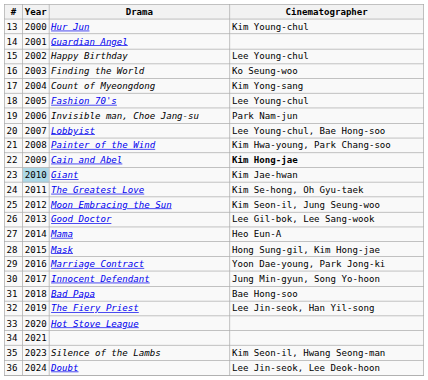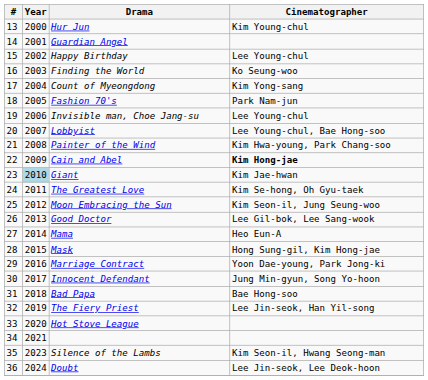 <table class="wikitable" style="width:600px">
 <tr>
 <th width=20>#</th>
 <th width=30>Year</th>
 <th>Drama</th>
 <th>Cinematographer</th>
 </tr>
 <tr>
 <td>13</td>
 <td>2000</td>
 <td><em><a href='#'>Hur Jun</a></em></td>
 <td>Kim Young-chul</td>
 </tr>
 <tr>
 <td>14</td>
 <td>2001</td>
 <td><em><a href='#'>Guardian Angel</a></em></td>
 <td></td>
 </tr>
 <tr>
 <td>15</td>
 <td>2002</td>
 <td><em>Happy Birthday</em></td>
 <td>Lee Young-chul</td>
 </tr>
 <tr>
 <td>16</td>
 <td>2003</td>
 <td><em>Finding the World</em></td>
 <td>Ko Seung-woo</td>
 </tr>
 <tr>
 <td>17</td>
 <td>2004</td>
 <td><em>Count of Myeongdong</em></td>
 <td>Kim Yong-sang</td>
 </tr>
 <tr>
 <td>18</td>
 <td>2005</td>
 <td><em><a href='#'>Fashion 70's</a></em></td>
-<td>Lee Young-chul</td>
+<td>Park Nam-jun</td>
 </tr>
 <tr>
 <td>19</td>
 <td>2006</td>
 <td><em>Invisible man, Choe Jang-su</em></td>
-<td>Park Nam-jun</td>
+<td>Lee Young-chul</td>
 </tr>
 <tr>
 <td>20</td>
 <td>2007</td>
 <td><em><a href='#'>Lobbyist</a></em></td>
 <td>Lee Young-chul, Bae Hong-soo</td>
 </tr>
 <tr>
 <td>21</td>
 <td>2008</td>
 <td><em><a href='#'>Painter of the Wind</a></em></td>
 <td>Kim Hwa-young, Park Chang-soo</td>
 </tr>
 <tr>
 <td>22</td>
 <td>2009</td>
 <td><em><a href='#'>Cain and Abel</a></em></td>
 <td><strong>Kim Hong-jae</strong></td>
 </tr>
 <tr>
 <td>23</td>
 <td style="background: lightblue;">2010</td>
 <td><em><a href='#'>Giant</a></em></td>
 <td>Kim Jae-hwan</td>
 </tr>
 <tr>
 <td>24</td>
 <td>2011</td>
 <td><em><a href='#'>The Greatest Love</a></em></td>
 <td>Kim Se-hong, Oh Gyu-taek</td>
 </tr>
 <tr>
 <td>25</td>
 <td>2012</td>
 <td><em><a href='#'>Moon Embracing the Sun</a></em></td>
 <td>Kim Seon-il, Jung Seung-woo</td>
 </tr>
 <tr>
 <td>26</td>
 <td>2013</td>
 <td><em><a href='#'>Good Doctor</a></em></td>
 <td>Lee Gil-bok, Lee Sang-wook</td>
 </tr>
 <tr>
 <td>27</td>
 <td>2014</td>
 <td><em><a href='#'>Mama</a></em></td>
 <td>Heo Eun-A</td>
 </tr>
 <tr>
 <td>28</td>
 <td>2015</td>
 <td><em><a href='#'>Mask</a></em></td>
 <td>Hong Sung-gil, Kim Hong-jae</td>
 </tr>
 <tr>
 <td>29</td>
 <td>2016</td>
 <td><em><a href='#'>Marriage Contract</a></em></td>
 <td>Yoon Dae-young, Park Jong-ki</td>
 </tr>
 <tr>
 <td>30</td>
 <td>2017</td>
 <td><em><a href='#'>Innocent Defendant</a></em></td>
 <td>Jung Min-gyun, Song Yo-hoon</td>
 </tr>
 <tr>
 <td>31</td>
 <td>2018</td>
 <td><em><a href='#'>Bad Papa</a></em></td>
 <td>Bae Hong-soo</td>
 </tr>
 <tr>
 <td>32</td>
 <td>2019</td>
 <td><em><a href='#'>The Fiery Priest</a></em></td>
 <td>Lee Jin-seok, Han Yil-song</td>
 </tr>
 <tr>
 <td>33</td>
 <td>2020</td>
 <td><em><a href='#'>Hot Stove League</a></em></td>
 <td></td>
 </tr>
 <tr>
 <td>34</td>
 <td>2021</td>
 <td></td>
 <td></td>
 </tr>
 <tr>
 <td>35</td>
 <td>2023</td>
 <td><em>Silence of the Lambs</em></td>
 <td>Kim Seon-il, Hwang Seong-man</td>
 </tr>
 <tr>
 <td>36</td>
 <td>2024</td>
 <td><em><a href='#'>Doubt</a></em></td>
 <td>Lee Jin-seok, Lee Deok-hoon</td>
 </tr>
 <tr>
 </tr>
 </table>
